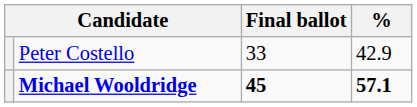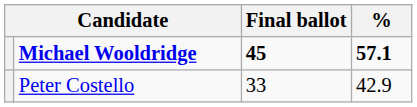 <table class="wikitable">
 <tr style="background:#e9e9e9;">
 <th colspan="2">Candidate</th>
 <th>Final ballot</th>
 <th style="width: 40px">%</th>
 </tr>
 <tr>
 <th></th>
+<td style="width: 170px"><strong><a href='#'>Michael Wooldridge</a></strong></td>
+<td><strong>45</strong></td>
+<td><strong>57.1</strong></td>
+</tr>
+<tr>
+<th></th>
 <td style="width: 170px"><a href='#'>Peter Costello</a></td>
 <td>33</td>
 <td>42.9</td>
 </tr>
-<tr>
-<th></th>
-<td style="width: 170px"><strong><a href='#'>Michael Wooldridge</a></strong></td>
-<td><strong>45</strong></td>
-<td><strong>57.1</strong></td>
-</tr>
 </table>
